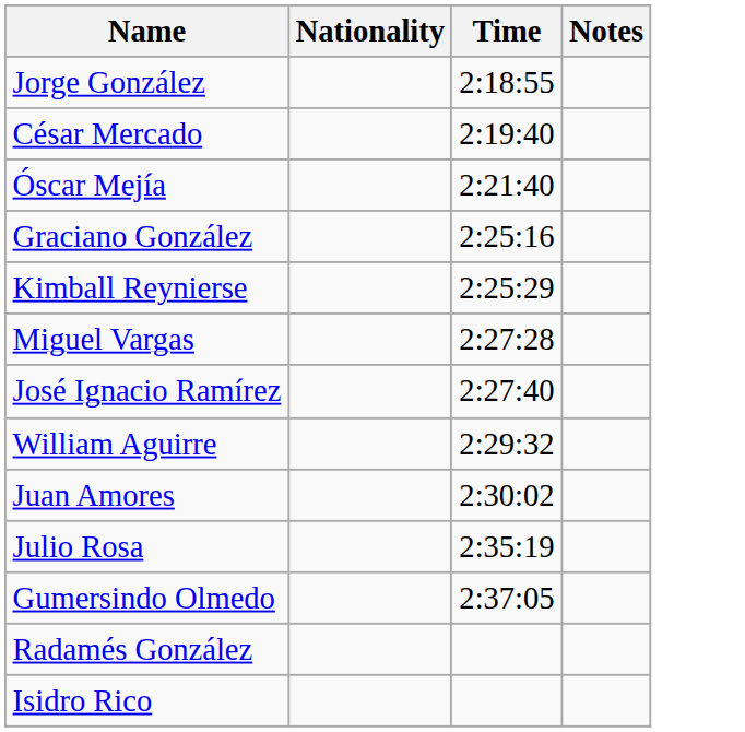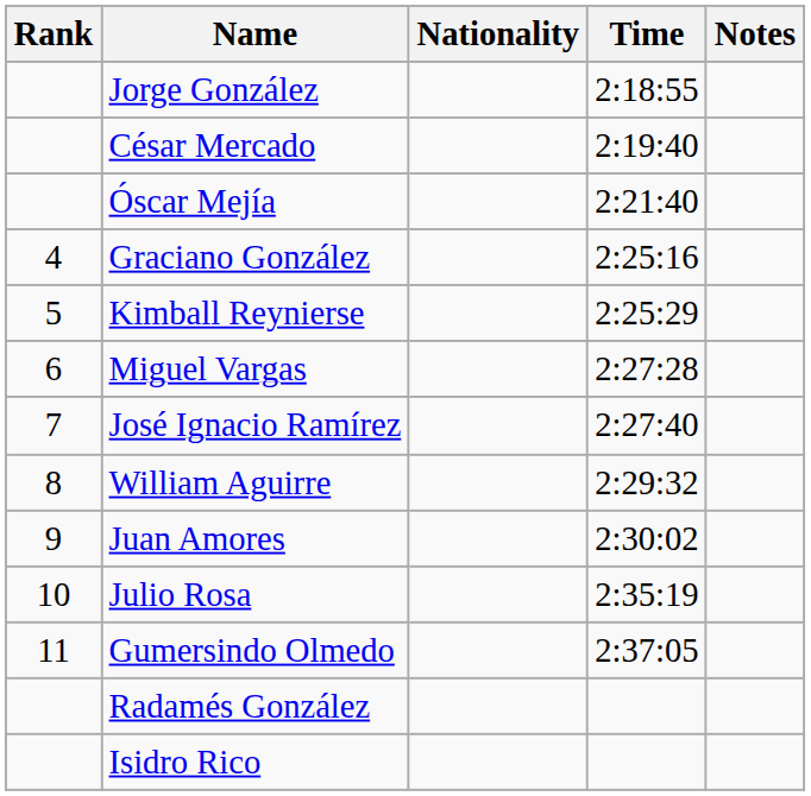 <table class="wikitable sortable" style="text-align:center;font-size:95%">
 <tr>
+<th>Rank</th>
 <th>Name</th>
 <th>Nationality</th>
 <th>Time</th>
 <th>Notes</th>
 </tr>
 <tr>
+<td></td>
 <td align=left><a href='#'>Jorge González</a></td>
 <td align=left></td>
 <td>2:18:55</td>
 <td></td>
 </tr>
 <tr>
+<td></td>
 <td align=left><a href='#'>César Mercado</a></td>
 <td align=left></td>
 <td>2:19:40</td>
 <td></td>
 </tr>
 <tr>
+<td></td>
 <td align=left><a href='#'>Óscar Mejía</a></td>
 <td align=left></td>
 <td>2:21:40</td>
 <td></td>
 </tr>
 <tr>
+<td>4</td>
 <td align=left><a href='#'>Graciano González</a></td>
 <td align=left></td>
 <td>2:25:16</td>
 <td></td>
 </tr>
 <tr>
+<td>5</td>
 <td align=left><a href='#'>Kimball Reynierse</a></td>
 <td align=left></td>
 <td>2:25:29</td>
 <td></td>
 </tr>
 <tr>
+<td>6</td>
 <td align=left><a href='#'>Miguel Vargas</a></td>
 <td align=left></td>
 <td>2:27:28</td>
 <td></td>
 </tr>
 <tr>
+<td>7</td>
 <td align=left><a href='#'>José Ignacio Ramírez</a></td>
 <td align=left></td>
 <td>2:27:40</td>
 <td></td>
 </tr>
 <tr>
+<td>8</td>
 <td align=left><a href='#'>William Aguirre</a></td>
 <td align=left></td>
 <td>2:29:32</td>
 <td></td>
 </tr>
 <tr>
+<td>9</td>
 <td align=left><a href='#'>Juan Amores</a></td>
 <td align=left></td>
 <td>2:30:02</td>
 <td></td>
 </tr>
 <tr>
+<td>10</td>
 <td align=left><a href='#'>Julio Rosa</a></td>
 <td align=left></td>
 <td>2:35:19</td>
 <td></td>
 </tr>
 <tr>
+<td>11</td>
 <td align=left><a href='#'>Gumersindo Olmedo</a></td>
 <td align=left></td>
 <td>2:37:05</td>
 <td></td>
 </tr>
 <tr>
+<td></td>
 <td align=left><a href='#'>Radamés González</a></td>
 <td align=left></td>
 <td></td>
 <td></td>
 </tr>
 <tr>
+<td></td>
 <td align=left><a href='#'>Isidro Rico</a></td>
 <td align=left></td>
 <td></td>
 <td></td>
 </tr>
 </table>
